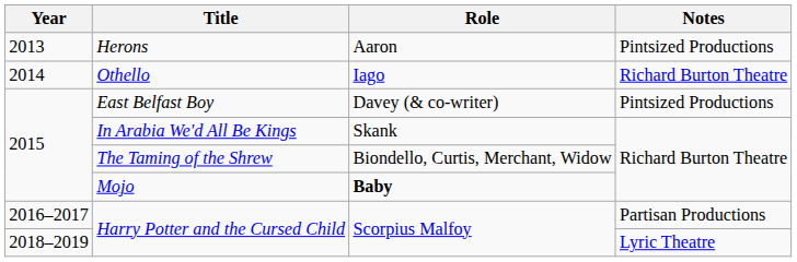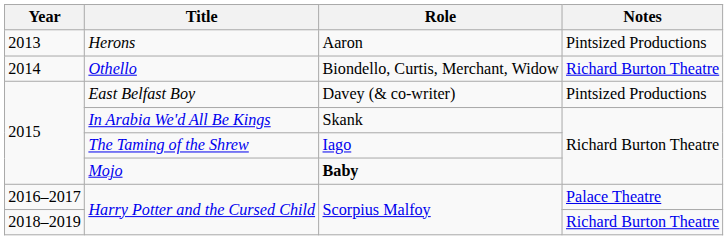 <table class="wikitable sortable">
 <tr>
 <th>Year</th>
 <th>Title</th>
 <th>Role</th>
 <th class="unsortable">Notes</th>
 </tr>
 <tr>
 <td>2013</td>
 <td><em>Herons</em></td>
 <td>Aaron</td>
 <td>Pintsized Productions</td>
 </tr>
 <tr>
 <td>2014</td>
 <td><em><a href='#'>Othello</a></em></td>
-<td><a href='#'>Iago</a></td>
+<td>Biondello, Curtis, Merchant, Widow</td>
 <td><a href='#'>Richard Burton Theatre</a></td>
 </tr>
 <tr>
 <td rowspan="4">2015</td>
 <td><em>East Belfast Boy</em></td>
 <td>Davey (& co-writer)</td>
 <td>Pintsized Productions</td>
 </tr>
 <tr>
 <td><em><a href='#'>In Arabia We'd All Be Kings</a></em></td>
 <td>Skank</td>
 <td rowspan="3">Richard Burton Theatre</td>
 </tr>
 <tr>
 <td><em><a href='#'>The Taming of the Shrew</a></em></td>
-<td>Biondello, Curtis, Merchant, Widow</td>
+<td><a href='#'>Iago</a></td>
 </tr>
 <tr>
 <td><a href='#'><em>Mojo</em></a></td>
 <td><strong>Baby</strong></td>
 </tr>
 <tr>
 <td>2016–2017</td>
 <td rowspan=2><em><a href='#'>Harry Potter and the Cursed Child</a></em></td>
 <td rowspan=2><a href='#'>Scorpius Malfoy</a></td>
-<td>Partisan Productions</td>
+<td><a href='#'>Palace Theatre</a></td>
 </tr>
 <tr>
 <td>2018–2019</td>
-<td><a href='#'>Lyric Theatre</a></td>
+<td><a href='#'>Richard Burton Theatre</a></td>
 </tr>
 </table>
